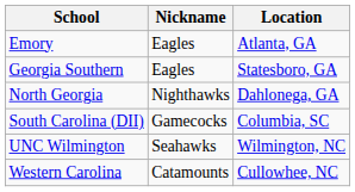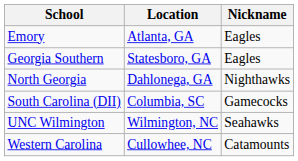 <table class="wikitable sortable">
 <tr>
 <th>School</th>
+<th>Location</th>
 <th>Nickname</th>
-<th>Location</th>
 </tr>
 <tr>
 <td><a href='#'>Emory</a></td>
+<td><a href='#'>Atlanta, GA</a></td>
 <td>Eagles</td>
-<td><a href='#'>Atlanta, GA</a></td>
 </tr>
 <tr>
 <td><a href='#'>Georgia Southern</a></td>
+<td><a href='#'>Statesboro, GA</a></td>
 <td>Eagles</td>
-<td><a href='#'>Statesboro, GA</a></td>
 </tr>
 <tr>
 <td><a href='#'>North Georgia</a></td>
+<td><a href='#'>Dahlonega, GA</a></td>
 <td>Nighthawks</td>
-<td><a href='#'>Dahlonega, GA</a></td>
 </tr>
 <tr>
 <td><a href='#'>South Carolina (DII)</a></td>
+<td><a href='#'>Columbia, SC</a></td>
 <td>Gamecocks</td>
-<td><a href='#'>Columbia, SC</a></td>
 </tr>
 <tr>
 <td><a href='#'>UNC Wilmington</a></td>
+<td><a href='#'>Wilmington, NC</a></td>
 <td>Seahawks</td>
-<td><a href='#'>Wilmington, NC</a></td>
 </tr>
 <tr>
 <td><a href='#'>Western Carolina</a></td>
+<td><a href='#'>Cullowhee, NC</a></td>
 <td>Catamounts</td>
-<td><a href='#'>Cullowhee, NC</a></td>
 </tr>
 </table>
